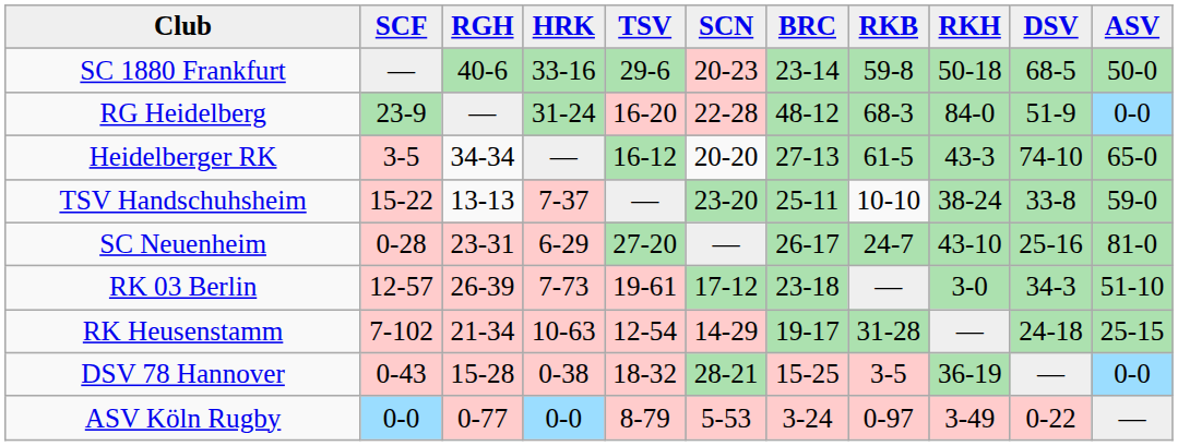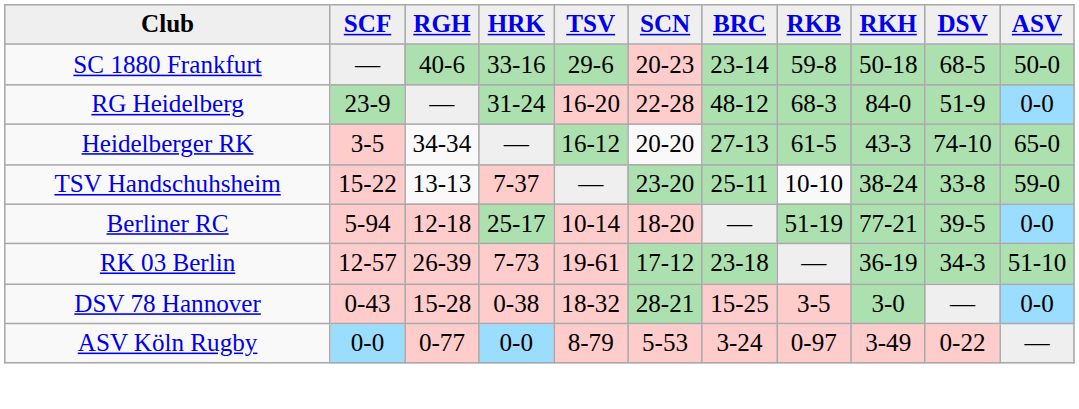 <table class="wikitable" style="text-align: center;">
 <tr>
 <th style="background:#efefef; width:200px;">Club</th>
 <th style="background:#efefef; width:40px;"><a href='#'>SCF</a></th>
 <th style="background:#efefef; width:40px;"><a href='#'>RGH</a></th>
 <th style="background:#efefef; width:40px;"><a href='#'>HRK</a></th>
 <th style="background:#efefef; width:40px;"><a href='#'>TSV</a></th>
 <th style="background:#efefef; width:40px;"><a href='#'>SCN</a></th>
 <th style="background:#efefef; width:40px;"><a href='#'>BRC</a></th>
 <th style="background:#efefef; width:40px;"><a href='#'>RKB</a></th>
 <th style="background:#efefef; width:40px;"><a href='#'>RKH</a></th>
 <th style="background:#efefef; width:40px;"><a href='#'>DSV</a></th>
 <th style="background:#efefef; width:40px;"><a href='#'>ASV</a></th>
 </tr>
 <tr align=center>
 <td><a href='#'>SC 1880 Frankfurt</a></td>
 <td style="background:#efefef;">—</td>
 <td style="background:#ace1af;">40-6</td>
 <td style="background:#ace1af;">33-16</td>
 <td style="background:#ace1af;">29-6</td>
 <td style="background:#fcc;">20-23</td>
 <td style="background:#ace1af;">23-14</td>
 <td style="background:#ace1af;">59-8</td>
 <td style="background:#ace1af;">50-18</td>
 <td style="background:#ace1af;">68-5</td>
 <td style="background:#ace1af;">50-0</td>
 </tr>
 <tr align=center>
 <td><a href='#'>RG Heidelberg</a></td>
 <td style="background:#ace1af;">23-9</td>
 <td style="background:#efefef;">—</td>
 <td style="background:#ace1af;">31-24</td>
 <td style="background:#fcc;">16-20</td>
 <td style="background:#fcc;">22-28</td>
 <td style="background:#ace1af;">48-12</td>
 <td style="background:#ace1af;">68-3</td>
 <td style="background:#ace1af;">84-0</td>
 <td style="background:#ace1af;">51-9</td>
 <td style="background:#9bddff;">0-0</td>
 </tr>
 <tr align=center>
 <td><a href='#'>Heidelberger RK</a></td>
 <td style="background:#fcc;">3-5</td>
 <td>34-34</td>
 <td style="background:#efefef;">—</td>
 <td style="background:#ace1af;">16-12</td>
 <td>20-20</td>
 <td style="background:#ace1af;">27-13</td>
 <td style="background:#ace1af;">61-5</td>
 <td style="background:#ace1af;">43-3</td>
 <td style="background:#ace1af;">74-10</td>
 <td style="background:#ace1af;">65-0</td>
 </tr>
 <tr align=center>
 <td><a href='#'>TSV Handschuhsheim</a></td>
 <td style="background:#fcc;">15-22</td>
 <td>13-13</td>
 <td style="background:#fcc;">7-37</td>
 <td style="background:#efefef;">—</td>
 <td style="background:#ace1af;">23-20</td>
 <td style="background:#ace1af;">25-11</td>
 <td>10-10</td>
 <td style="background:#ace1af;">38-24</td>
 <td style="background:#ace1af;">33-8</td>
 <td style="background:#ace1af;">59-0</td>
 </tr>
 <tr align=center>
-<td><a href='#'>SC Neuenheim</a></td>
-<td style="background:#fcc;">0-28</td>
-<td style="background:#fcc;">23-31</td>
-<td style="background:#fcc;">6-29</td>
-<td style="background:#ace1af;">27-20</td>
+<td><a href='#'>Berliner RC</a></td>
+<td style="background:#fcc;">5-94</td>
+<td style="background:#fcc;">12-18</td>
+<td style="background:#ace1af;">25-17</td>
+<td style="background:#fcc;">10-14</td>
+<td style="background:#fcc;">18-20</td>
 <td style="background:#efefef;">—</td>
-<td style="background:#ace1af;">26-17</td>
-<td style="background:#ace1af;">24-7</td>
-<td style="background:#ace1af;">43-10</td>
-<td style="background:#ace1af;">25-16</td>
-<td style="background:#ace1af;">81-0</td>
+<td style="background:#ace1af;">51-19</td>
+<td style="background:#ace1af;">77-21</td>
+<td style="background:#ace1af;">39-5</td>
+<td style="background:#9bddff;">0-0</td>
 </tr>
 <tr align=center>
 <td><a href='#'>RK 03 Berlin</a></td>
 <td style="background:#fcc;">12-57</td>
 <td style="background:#fcc;">26-39</td>
 <td style="background:#fcc;">7-73</td>
 <td style="background:#fcc;">19-61</td>
 <td style="background:#ace1af;">17-12</td>
 <td style="background:#ace1af;">23-18</td>
 <td style="background:#efefef;">—</td>
-<td style="background:#ace1af;">3-0</td>
+<td style="background:#ace1af;">36-19</td>
 <td style="background:#ace1af;">34-3</td>
 <td style="background:#ace1af;">51-10</td>
-</tr>
-<tr align=center>
-<td><a href='#'>RK Heusenstamm</a></td>
-<td style="background:#fcc;">7-102</td>
-<td style="background:#fcc;">21-34</td>
-<td style="background:#fcc;">10-63</td>
-<td style="background:#fcc;">12-54</td>
-<td style="background:#fcc;">14-29</td>
-<td style="background:#ace1af;">19-17</td>
-<td style="background:#ace1af;">31-28</td>
-<td style="background:#efefef;">—</td>
-<td style="background:#ace1af;">24-18</td>
-<td style="background:#ace1af;">25-15</td>
 </tr>
 <tr align=center>
 <td><a href='#'>DSV 78 Hannover</a></td>
 <td style="background:#fcc;">0-43</td>
 <td style="background:#fcc;">15-28</td>
 <td style="background:#fcc;">0-38</td>
 <td style="background:#fcc;">18-32</td>
 <td style="background:#ace1af;">28-21</td>
 <td style="background:#fcc;">15-25</td>
 <td style="background:#fcc;">3-5</td>
-<td style="background:#ace1af;">36-19</td>
+<td style="background:#ace1af;">3-0</td>
 <td style="background:#efefef;">—</td>
 <td style="background:#9bddff;">0-0</td>
 </tr>
 <tr align=center>
 <td><a href='#'>ASV Köln Rugby</a></td>
 <td style="background:#9bddff;">0-0</td>
 <td style="background:#fcc;">0-77</td>
 <td style="background:#9bddff;">0-0</td>
 <td style="background:#fcc;">8-79</td>
 <td style="background:#fcc;">5-53</td>
 <td style="background:#fcc;">3-24</td>
 <td style="background:#fcc;">0-97</td>
 <td style="background:#fcc;">3-49</td>
 <td style="background:#fcc;">0-22</td>
 <td style="background:#efefef;">—</td>
 </tr>
 </table>
